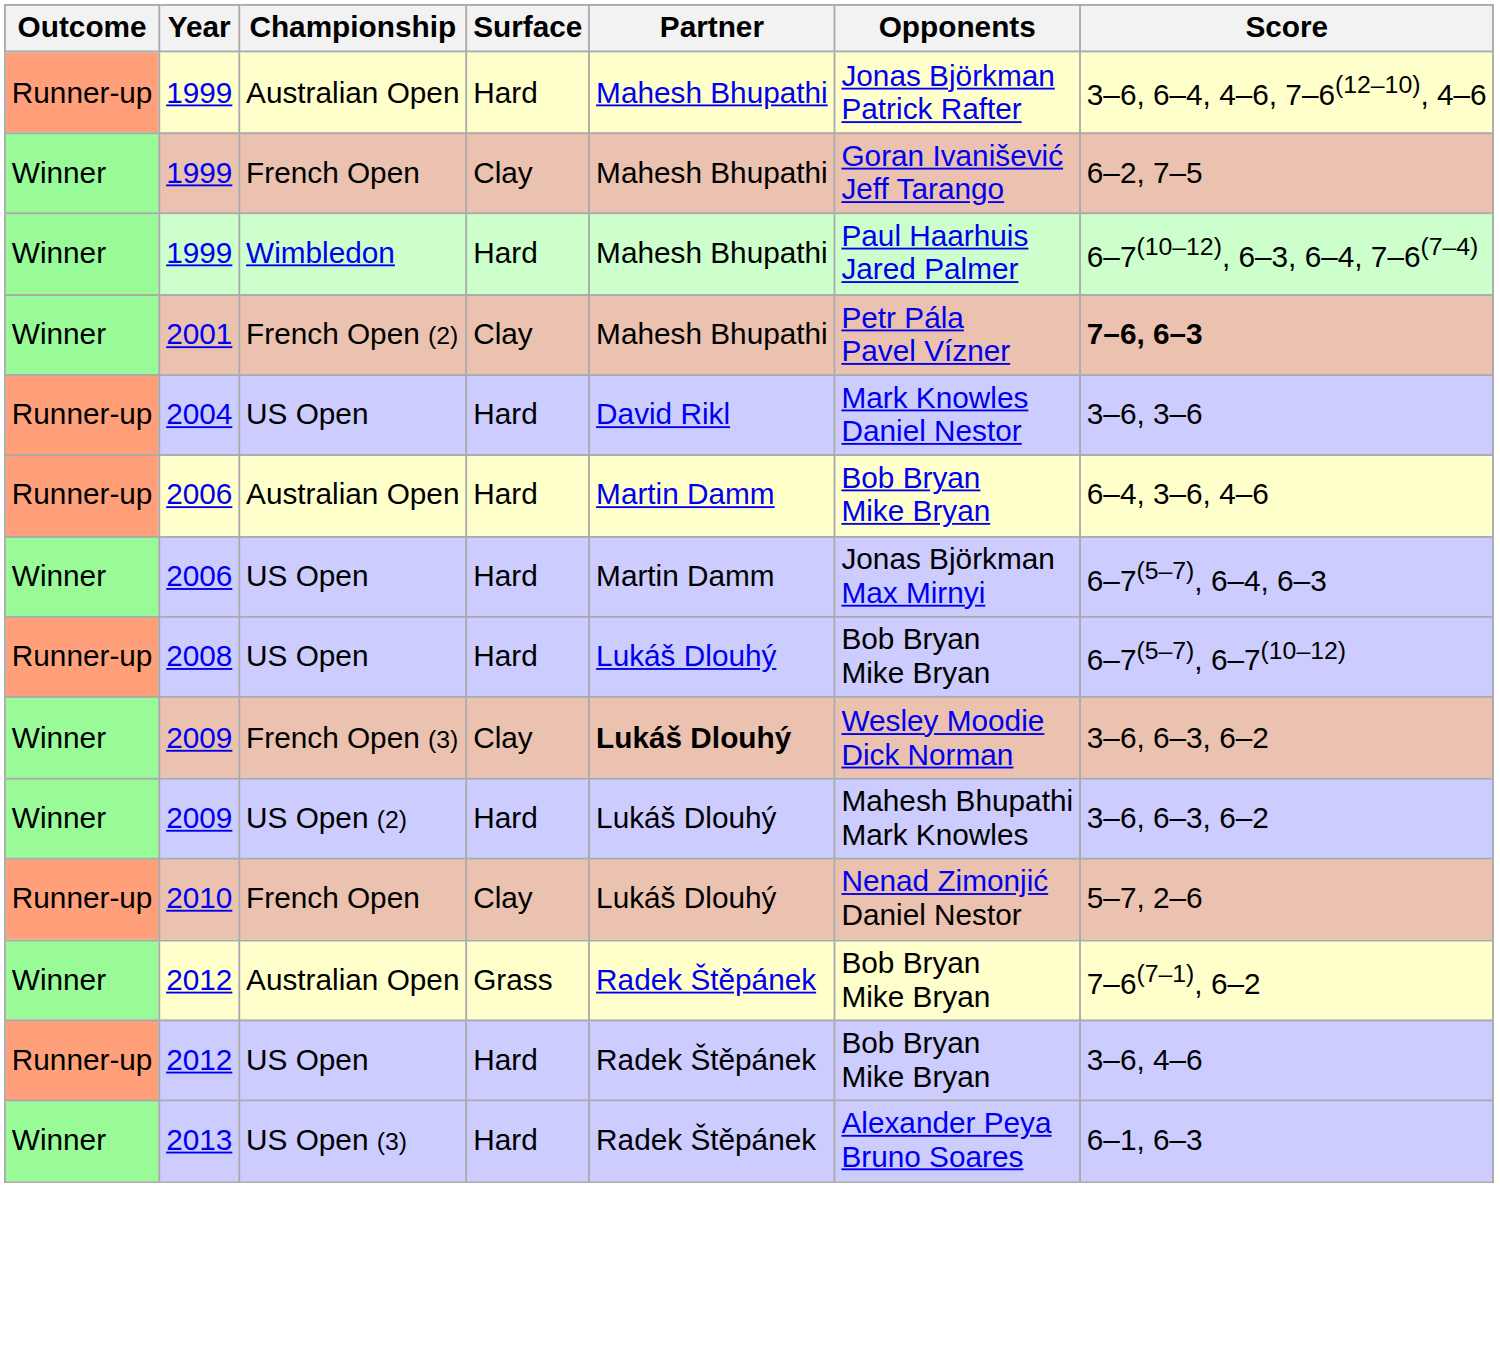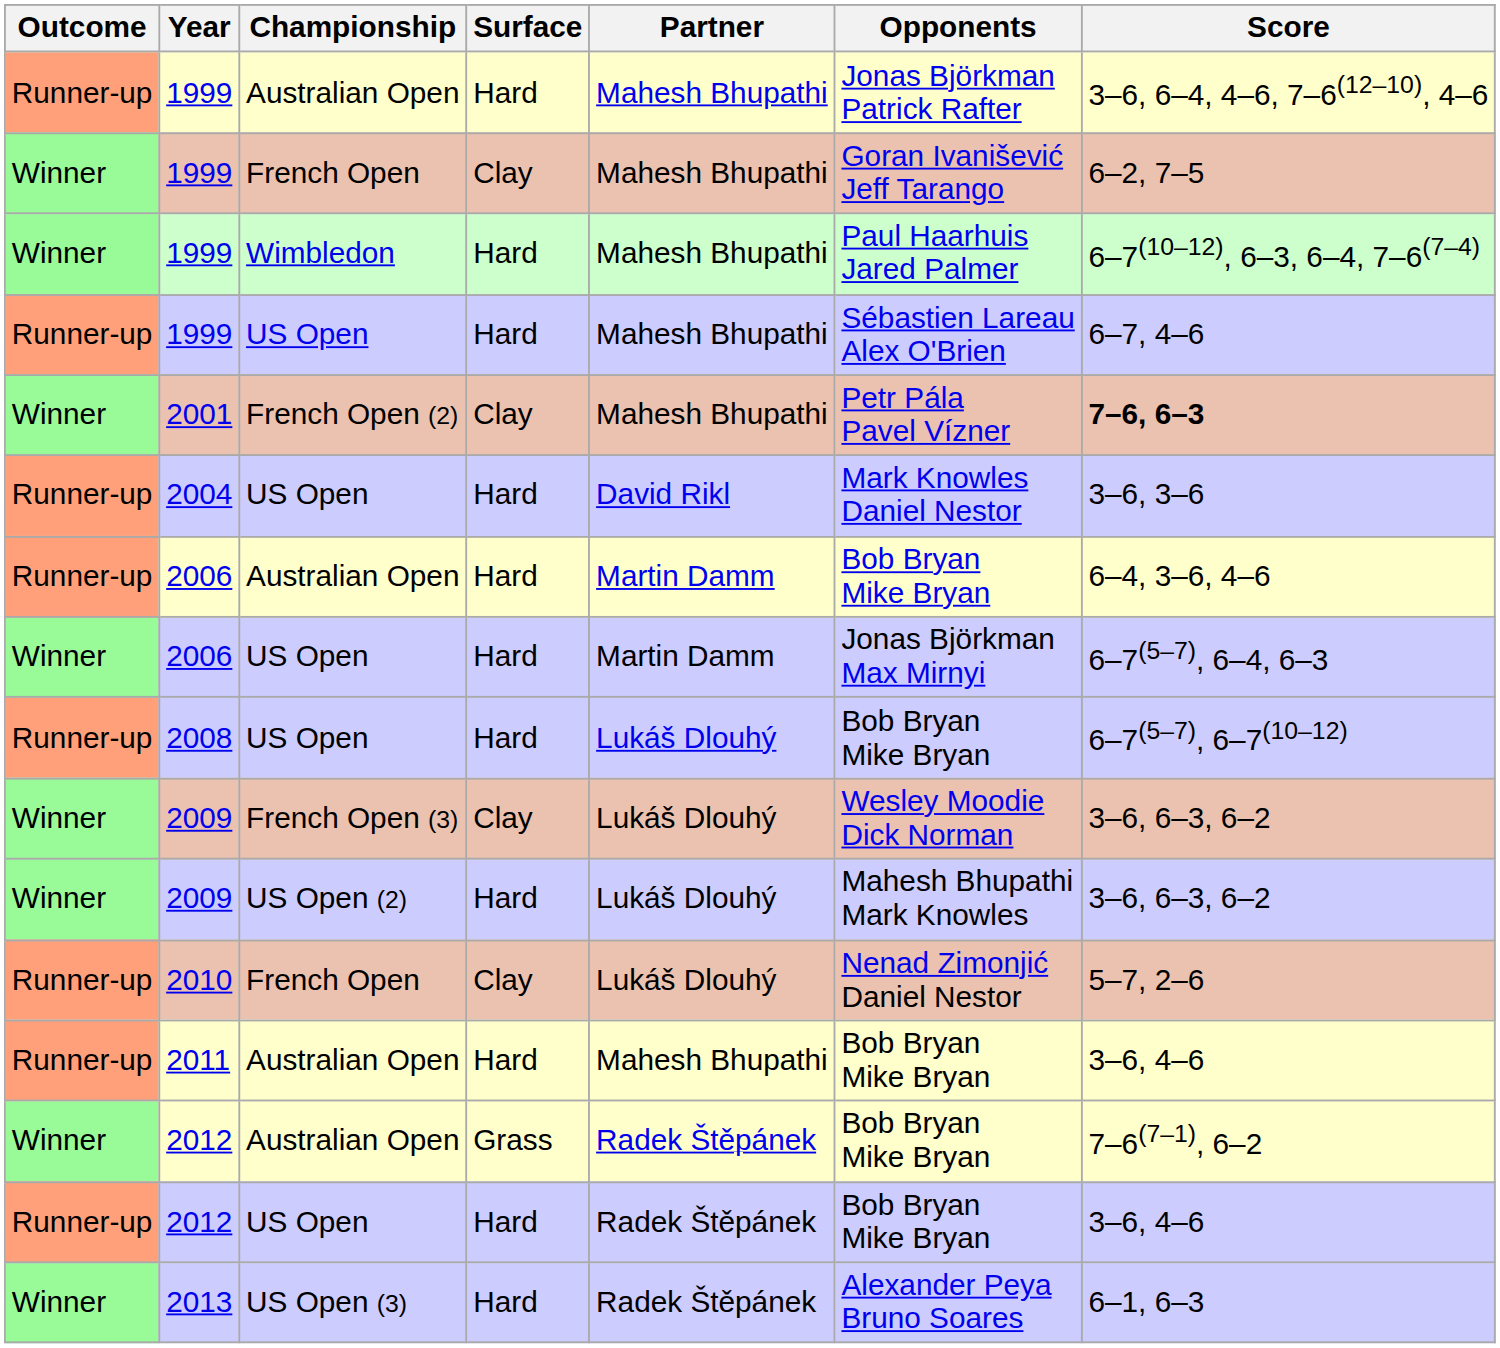 <table class="sortable wikitable">
 <tr>
 <th>Outcome</th>
 <th>Year</th>
 <th>Championship</th>
 <th>Surface</th>
 <th>Partner</th>
 <th>Opponents</th>
 <th>Score</th>
 </tr>
 <tr style="background:#ffc;">
 <td bgcolor="#ffa07a">Runner-up</td>
 <td><a href='#'>1999</a></td>
 <td>Australian Open</td>
 <td>Hard</td>
 <td> <a href='#'>Mahesh Bhupathi</a></td>
 <td> <a href='#'>Jonas Björkman</a><br> <a href='#'>Patrick Rafter</a></td>
 <td>3–6, 6–4, 4–6, 7–6<sup>(12–10)</sup>, 4–6</td>
 </tr>
 <tr style="background:#ebc2af;">
 <td bgcolor="#98fb98">Winner</td>
 <td><a href='#'>1999</a></td>
 <td>French Open</td>
 <td>Clay</td>
 <td> Mahesh Bhupathi</td>
 <td> <a href='#'>Goran Ivanišević</a><br> <a href='#'>Jeff Tarango</a></td>
 <td>6–2, 7–5</td>
 </tr>
 <tr style="background:#cfc;">
 <td bgcolor="#98fb98">Winner</td>
 <td><a href='#'>1999</a></td>
 <td><a href='#'>Wimbledon</a></td>
 <td>Hard</td>
 <td> Mahesh Bhupathi</td>
 <td> <a href='#'>Paul Haarhuis</a><br> <a href='#'>Jared Palmer</a></td>
 <td>6–7<sup>(10–12)</sup>, 6–3, 6–4, 7–6<sup>(7–4)</sup></td>
+</tr>
+<tr style="background:#ccf;">
+<td bgcolor="#ffa07a">Runner-up</td>
+<td><a href='#'>1999</a></td>
+<td><a href='#'>US Open</a></td>
+<td>Hard</td>
+<td> Mahesh Bhupathi</td>
+<td> <a href='#'>Sébastien Lareau</a><br> <a href='#'>Alex O'Brien</a></td>
+<td>6–7, 4–6</td>
 </tr>
 <tr style="background:#ebc2af;">
 <td bgcolor="#98fb98">Winner</td>
 <td><a href='#'>2001</a></td>
 <td>French Open <small>(2)</small></td>
 <td>Clay</td>
 <td> Mahesh Bhupathi</td>
 <td> <a href='#'>Petr Pála</a><br> <a href='#'>Pavel Vízner</a></td>
 <td><strong>7–6, 6–3</strong></td>
 </tr>
 <tr style="background:#ccf;">
 <td bgcolor="#ffa07a">Runner-up</td>
 <td><a href='#'>2004</a></td>
 <td>US Open</td>
 <td>Hard</td>
 <td> <a href='#'>David Rikl</a></td>
 <td> <a href='#'>Mark Knowles</a><br> <a href='#'>Daniel Nestor</a></td>
 <td>3–6, 3–6</td>
 </tr>
 <tr style="background:#ffc;">
 <td bgcolor="#ffa07a">Runner-up</td>
 <td><a href='#'>2006</a></td>
 <td>Australian Open</td>
 <td>Hard</td>
 <td> <a href='#'>Martin Damm</a></td>
 <td> <a href='#'>Bob Bryan</a><br> <a href='#'>Mike Bryan</a></td>
 <td>6–4, 3–6, 4–6</td>
 </tr>
 <tr style="background:#ccf;">
 <td bgcolor="#98fb98">Winner</td>
 <td><a href='#'>2006</a></td>
 <td>US Open</td>
 <td>Hard</td>
 <td> Martin Damm</td>
 <td> Jonas Björkman<br> <a href='#'>Max Mirnyi</a></td>
 <td>6–7<sup>(5–7)</sup>, 6–4, 6–3</td>
 </tr>
 <tr style="background:#ccf;">
 <td bgcolor="#ffa07a">Runner-up</td>
 <td><a href='#'>2008</a></td>
 <td>US Open</td>
 <td>Hard</td>
 <td> <a href='#'>Lukáš Dlouhý</a></td>
 <td> Bob Bryan<br> Mike Bryan</td>
 <td>6–7<sup>(5–7)</sup>, 6–7<sup>(10–12)</sup></td>
 </tr>
 <tr style="background:#ebc2af;">
 <td bgcolor="#98fb98">Winner</td>
 <td><a href='#'>2009</a></td>
 <td>French Open <small>(3)</small></td>
 <td>Clay</td>
-<td><strong> Lukáš Dlouhý</strong></td>
+<td> Lukáš Dlouhý</td>
 <td> <a href='#'>Wesley Moodie</a><br> <a href='#'>Dick Norman</a></td>
 <td>3–6, 6–3, 6–2</td>
 </tr>
 <tr style="background:#ccf;">
 <td bgcolor="#98fb98">Winner</td>
 <td><a href='#'>2009</a></td>
 <td>US Open <small>(2)</small></td>
 <td>Hard</td>
 <td> Lukáš Dlouhý</td>
 <td> Mahesh Bhupathi<br> Mark Knowles</td>
 <td>3–6, 6–3, 6–2</td>
 </tr>
 <tr style="background:#ebc2af;">
 <td bgcolor="#ffa07a">Runner-up</td>
 <td><a href='#'>2010</a></td>
 <td>French Open</td>
 <td>Clay</td>
 <td> Lukáš Dlouhý</td>
 <td> <a href='#'>Nenad Zimonjić</a><br> Daniel Nestor</td>
 <td>5–7, 2–6</td>
+</tr>
+<tr style="background:#ffc;">
+<td bgcolor="#ffa07a">Runner-up</td>
+<td><a href='#'>2011</a></td>
+<td>Australian Open</td>
+<td>Hard</td>
+<td> Mahesh Bhupathi</td>
+<td> Bob Bryan<br> Mike Bryan</td>
+<td>3–6, 4–6</td>
 </tr>
 <tr style="background:#ffc;">
 <td bgcolor="#98fb98">Winner</td>
 <td><a href='#'>2012</a></td>
 <td>Australian Open</td>
 <td>Grass</td>
 <td> <a href='#'>Radek Štěpánek</a></td>
 <td> Bob Bryan<br> Mike Bryan</td>
 <td>7–6<sup>(7–1)</sup>, 6–2</td>
 </tr>
 <tr style="background:#ccf;">
 <td bgcolor="#ffa07a">Runner-up</td>
 <td><a href='#'>2012</a></td>
 <td>US Open</td>
 <td>Hard</td>
 <td> Radek Štěpánek</td>
 <td> Bob Bryan<br> Mike Bryan</td>
 <td>3–6, 4–6</td>
 </tr>
 <tr style="background:#ccf;">
 <td bgcolor="#98fb98">Winner</td>
 <td><a href='#'>2013</a></td>
 <td>US Open <small>(3)</small></td>
 <td>Hard</td>
 <td> Radek Štěpánek</td>
 <td> <a href='#'>Alexander Peya</a><br> <a href='#'>Bruno Soares</a></td>
 <td>6–1, 6–3</td>
 </tr>
 </table>
